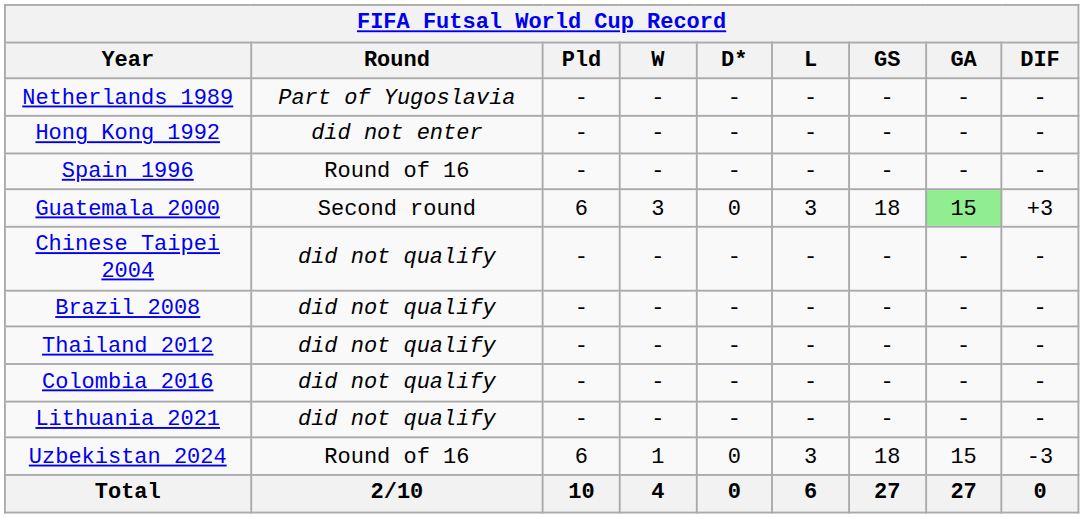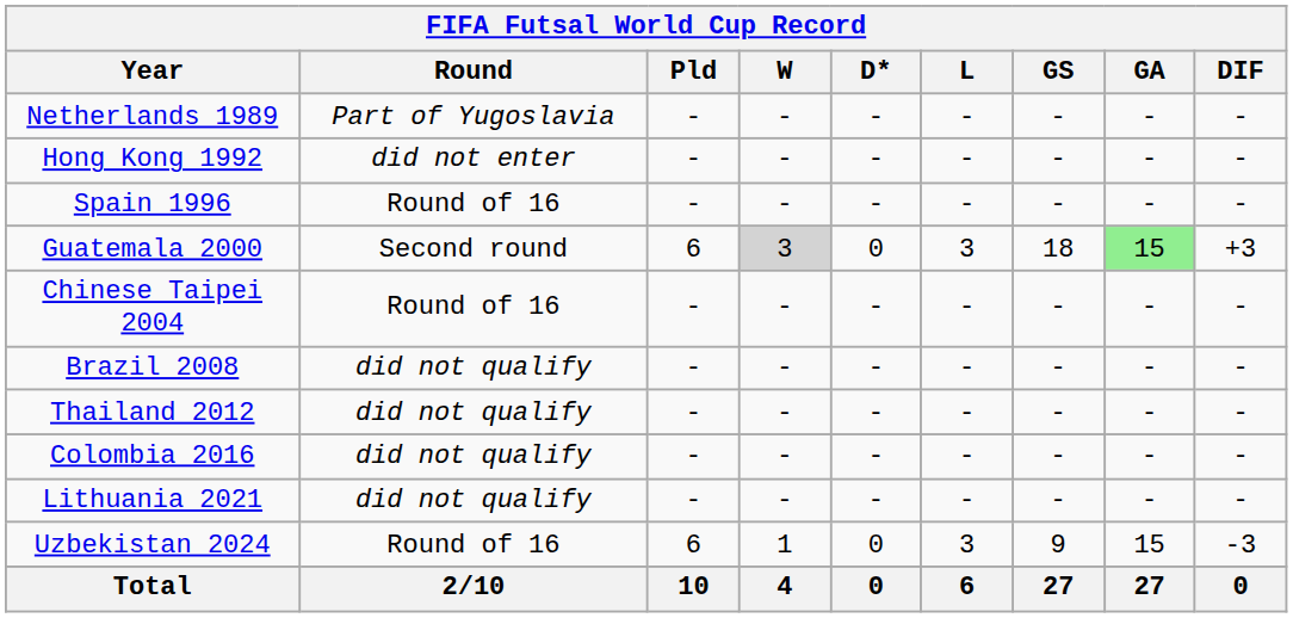 <table class="wikitable" style="text-align: center;font-size:90%;">
 <tr>
 <th colspan=9><a href='#'>FIFA Futsal World Cup Record</a></th>
 </tr>
 <tr>
 <th width=125>Year</th>
 <th width=150>Round</th>
 <th width=35>Pld</th>
 <th width=35>W</th>
 <th width=35>D*</th>
 <th width=35>L</th>
 <th width=35>GS</th>
 <th width=35>GA</th>
 <th width=35>DIF</th>
 </tr>
 <tr>
 <td><a href='#'>Netherlands 1989</a></td>
 <td><em>Part of Yugoslavia</em></td>
 <td>-</td>
 <td>-</td>
 <td>-</td>
 <td>-</td>
 <td>-</td>
 <td>-</td>
 <td>-</td>
 </tr>
 <tr>
 <td><a href='#'>Hong Kong 1992</a></td>
 <td><em>did not enter</em></td>
 <td>-</td>
 <td>-</td>
 <td>-</td>
 <td>-</td>
 <td>-</td>
 <td>-</td>
 <td>-</td>
 </tr>
 <tr>
 <td><a href='#'>Spain 1996</a></td>
 <td>Round of 16</td>
 <td>-</td>
 <td>-</td>
 <td>-</td>
 <td>-</td>
 <td>-</td>
 <td>-</td>
 <td>-</td>
 </tr>
 <tr>
 <td><a href='#'>Guatemala 2000</a></td>
 <td>Second round</td>
 <td>6</td>
-<td>3</td>
+<td style="background: lightgrey;">3</td>
 <td>0</td>
 <td>3</td>
 <td>18</td>
 <td style="background: lightgreen;">15</td>
 <td>+3</td>
 </tr>
 <tr>
 <td><a href='#'>Chinese Taipei 2004</a></td>
-<td><em>did not qualify</em></td>
+<td>Round of 16</td>
 <td>-</td>
 <td>-</td>
 <td>-</td>
 <td>-</td>
 <td>-</td>
 <td>-</td>
 <td>-</td>
 </tr>
 <tr>
 <td><a href='#'>Brazil 2008</a></td>
 <td><em>did not qualify</em></td>
 <td>-</td>
 <td>-</td>
 <td>-</td>
 <td>-</td>
 <td>-</td>
 <td>-</td>
 <td>-</td>
 </tr>
 <tr>
 <td><a href='#'>Thailand 2012</a></td>
 <td><em>did not qualify</em></td>
 <td>-</td>
 <td>-</td>
 <td>-</td>
 <td>-</td>
 <td>-</td>
 <td>-</td>
 <td>-</td>
 </tr>
 <tr>
 <td><a href='#'>Colombia 2016</a></td>
 <td><em>did not qualify</em></td>
 <td>-</td>
 <td>-</td>
 <td>-</td>
 <td>-</td>
 <td>-</td>
 <td>-</td>
 <td>-</td>
 </tr>
 <tr>
 <td><a href='#'>Lithuania 2021</a></td>
 <td><em>did not qualify</em></td>
 <td>-</td>
 <td>-</td>
 <td>-</td>
 <td>-</td>
 <td>-</td>
 <td>-</td>
 <td>-</td>
 </tr>
 <tr>
 <td><a href='#'>Uzbekistan 2024</a></td>
 <td>Round of 16</td>
 <td>6</td>
 <td>1</td>
 <td>0</td>
 <td>3</td>
-<td>18</td>
+<td>9</td>
 <td>15</td>
 <td>-3</td>
 </tr>
 <tr>
 <th><strong>Total</strong></th>
 <th>2/10</th>
 <th>10</th>
 <th>4</th>
 <th>0</th>
 <th>6</th>
 <th>27</th>
 <th>27</th>
 <th>0</th>
 </tr>
 </table>
